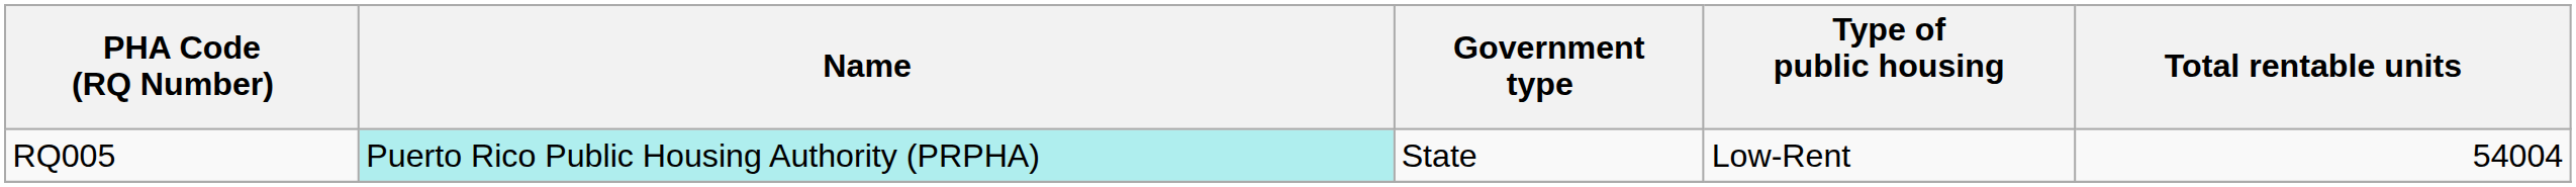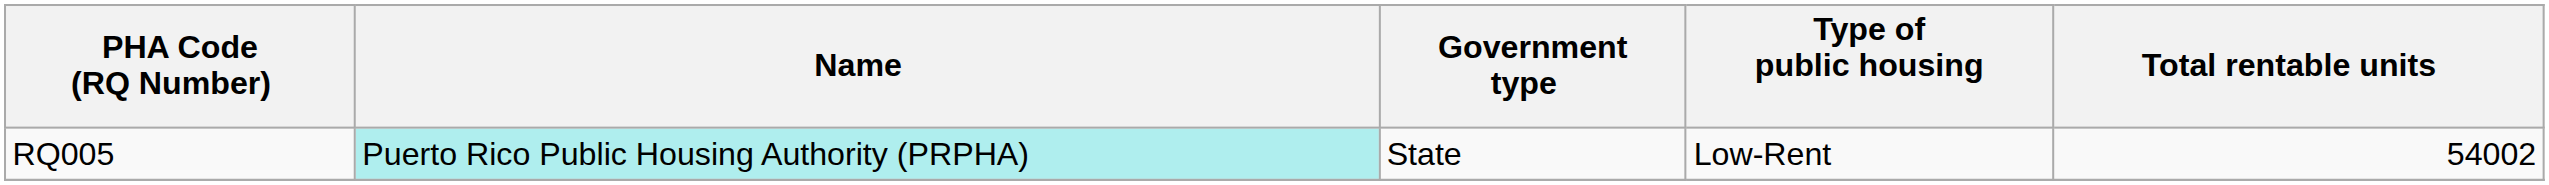 <table class="wikitable" style="width:100%" style="text-align:left">
 <tr>
 <th width="*"><strong>PHA Code<br>(RQ Number)</strong>  </th>
 <th width="*"><strong>Name</strong>  </th>
 <th width="*"><strong>Government<br>type</strong>  </th>
 <th width="*"><strong>Type of<br>public housing</strong><br>  </th>
 <th width="*"><strong>Total rentable units</strong>  </th>
 </tr>
 <tr>
 <td>RQ005</td>
 <td style="background: paleturquoise;">Puerto Rico Public Housing Authority (PRPHA)</td>
 <td>State</td>
 <td>Low-Rent</td>
-<td style="text-align:right;">54004</td>
+<td style="text-align:right;">54002</td>
 </tr>
 <tr>
 </tr>
 </table>
